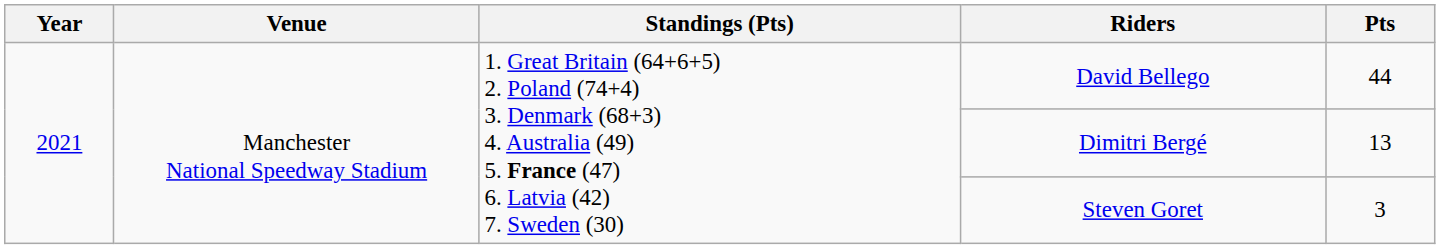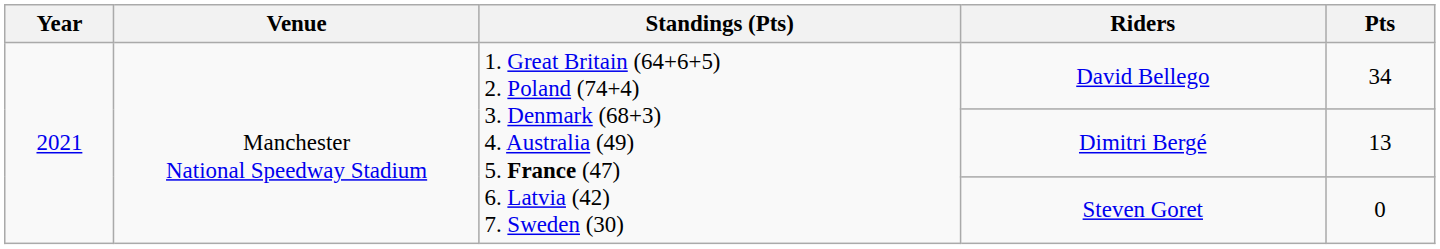 <table class="wikitable"   style="font-size: 95%; width: 75%; text-align: center;">
 <tr>
 <th width=40>Year</th>
 <th width=150>Venue</th>
 <th width=200>Standings (Pts)</th>
 <th width=150>Riders</th>
 <th width=40>Pts</th>
 </tr>
 <tr>
 <td rowspan="4"><a href='#'>2021</a></td>
 <td rowspan="4"><br>Manchester<br><a href='#'>National Speedway Stadium</a></td>
 <td rowspan="4" style="text-align: left;">1.  <a href='#'>Great Britain</a> (64+6+5)<br>2.  <a href='#'>Poland</a> (74+4)<br>3.  <a href='#'>Denmark</a> (68+3)<br>4.  <a href='#'>Australia</a> (49)<br>5.  <strong>France</strong> (47)<br>6.  <a href='#'>Latvia</a> (42)<br>7.  <a href='#'>Sweden</a> (30)</td>
 <td><a href='#'>David Bellego</a></td>
-<td>44</td>
+<td>34</td>
 </tr>
 <tr>
 <td><a href='#'>Dimitri Bergé</a></td>
 <td>13</td>
 </tr>
 <tr>
 <td><a href='#'>Steven Goret</a></td>
-<td>3</td>
+<td>0</td>
 </tr>
 </table>
